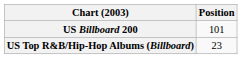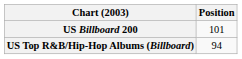 <table class="wikitable sortable plainrowheaders" style="text-align:center">
 <tr>
 <th scope="col">Chart (2003)</th>
 <th scope="col">Position</th>
 </tr>
 <tr>
 <th scope="row">US <em>Billboard</em> 200</th>
 <td>101</td>
 </tr>
 <tr>
 <th scope="row">US Top R&B/Hip-Hop Albums (<em>Billboard</em>)</th>
-<td>23</td>
+<td>94</td>
 </tr>
 </table>
